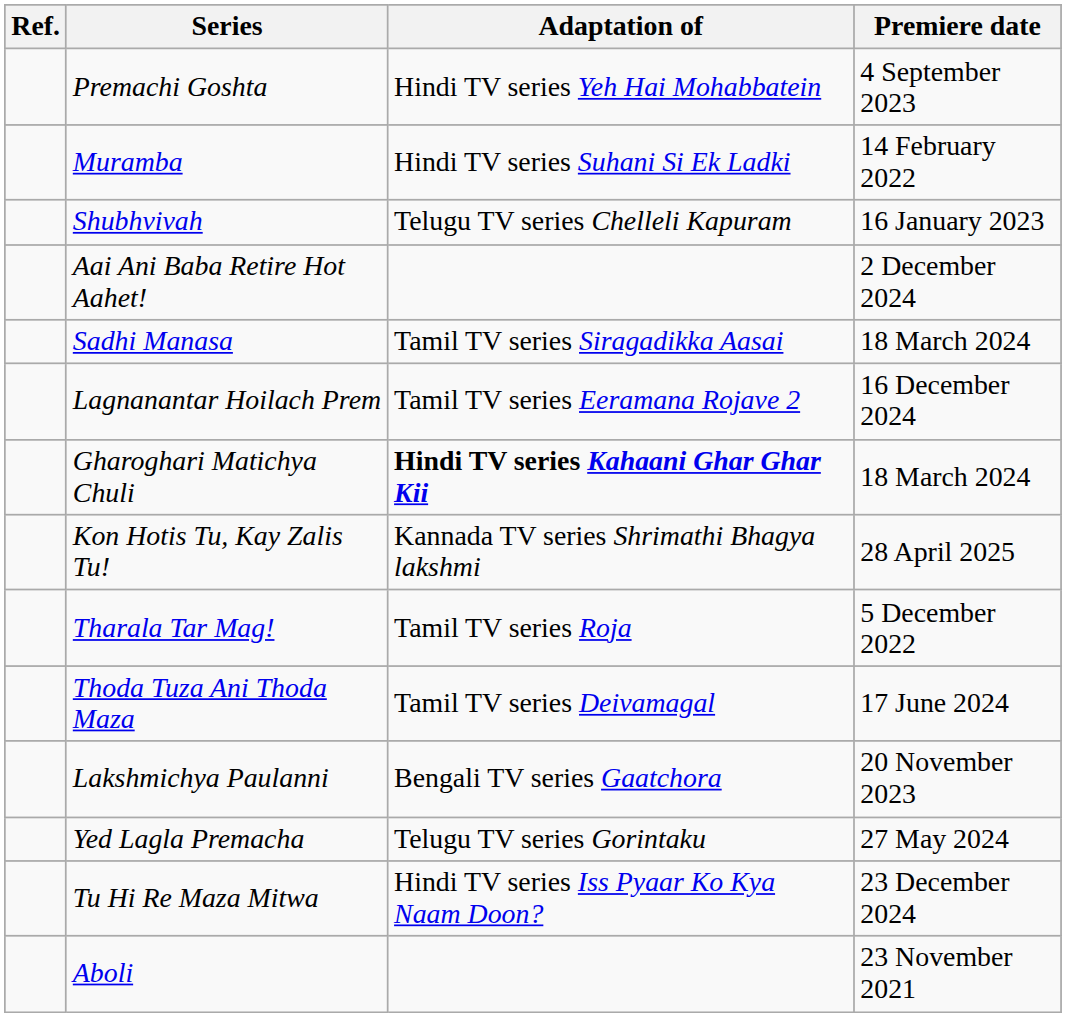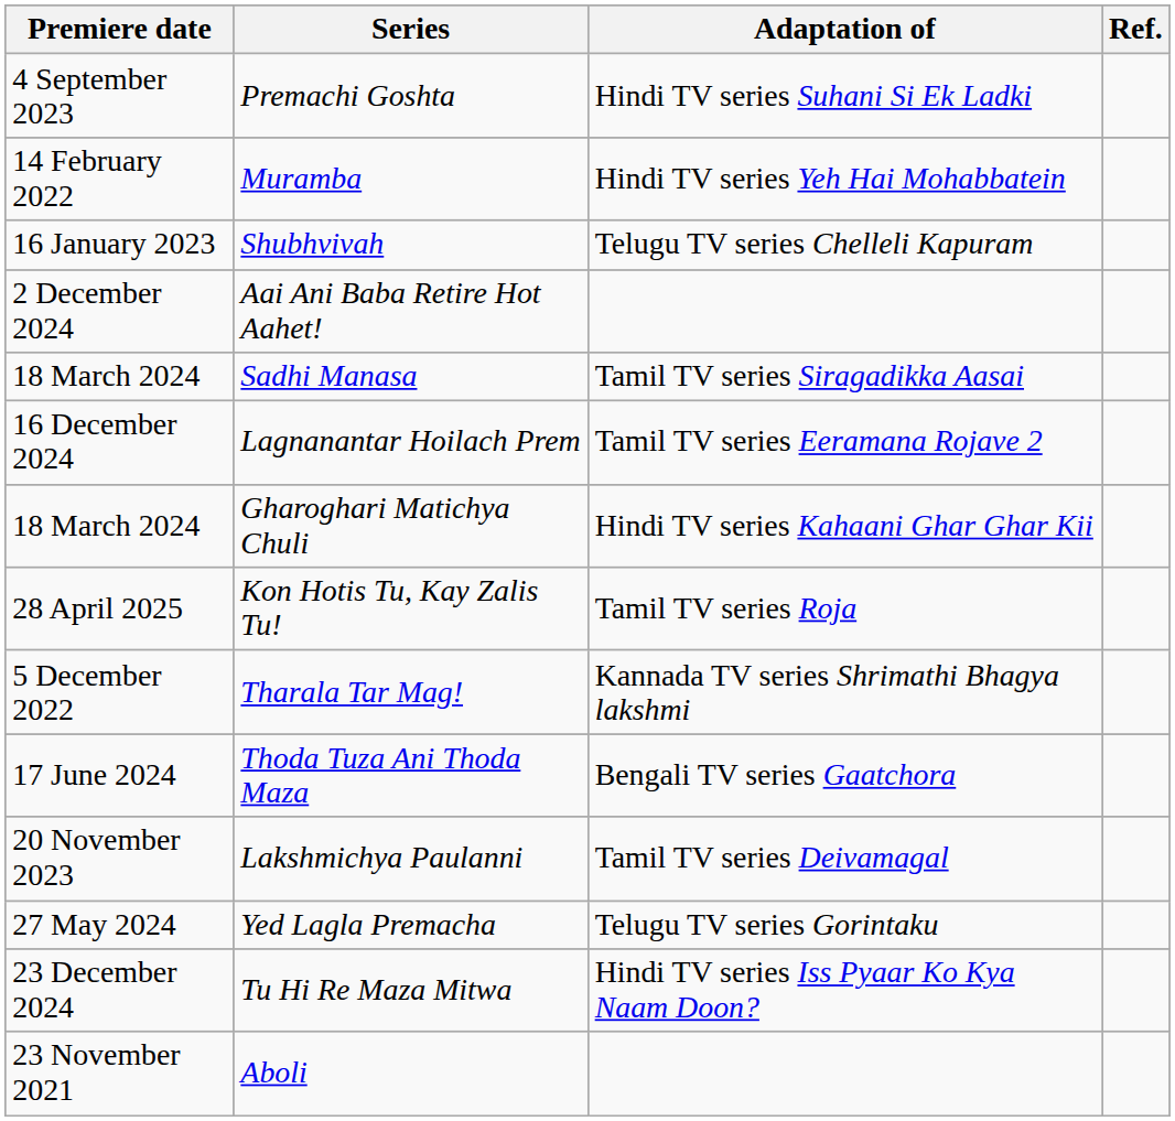 <table class="wikitable sortable">
 <tr>
-<th>Ref.</th>
+<th>Premiere date</th>
 <th>Series</th>
 <th>Adaptation of</th>
-<th>Premiere date</th>
+<th>Ref.</th>
 </tr>
 <tr>
+<td>4 September 2023</td>
+<td><em>Premachi Goshta</em></td>
+<td>Hindi TV series <em><a href='#'>Suhani Si Ek Ladki</a></em></td>
 <td></td>
-<td><em>Premachi Goshta</em></td>
-<td>Hindi TV series <em><a href='#'>Yeh Hai Mohabbatein</a></em></td>
-<td>4 September 2023</td>
 </tr>
 <tr>
+<td>14 February 2022</td>
+<td><em><a href='#'>Muramba</a></em></td>
+<td>Hindi TV series <em><a href='#'>Yeh Hai Mohabbatein</a></em></td>
 <td></td>
-<td><em><a href='#'>Muramba</a></em></td>
-<td>Hindi TV series <em><a href='#'>Suhani Si Ek Ladki</a></em></td>
-<td>14 February 2022</td>
 </tr>
 <tr>
-<td></td>
+<td>16 January 2023</td>
 <td><em><a href='#'>Shubhvivah</a></em></td>
 <td>Telugu TV series <em>Chelleli Kapuram</em></td>
-<td>16 January 2023</td>
+<td></td>
 </tr>
 <tr>
-<td></td>
+<td>2 December 2024</td>
 <td><em>Aai Ani Baba Retire Hot Aahet!</em></td>
 <td></td>
-<td>2 December 2024</td>
+<td></td>
 </tr>
 <tr>
-<td></td>
+<td>18 March 2024</td>
 <td><em><a href='#'>Sadhi Manasa</a></em></td>
 <td>Tamil TV series <em><a href='#'>Siragadikka Aasai</a></em></td>
-<td>18 March 2024</td>
+<td></td>
 </tr>
 <tr>
-<td></td>
+<td>16 December 2024</td>
 <td><em>Lagnanantar Hoilach Prem</em></td>
 <td>Tamil TV series <em><a href='#'>Eeramana Rojave 2</a></em></td>
-<td>16 December 2024</td>
+<td></td>
 </tr>
 <tr>
+<td>18 March 2024</td>
+<td><em>Gharoghari Matichya Chuli</em></td>
+<td>Hindi TV series <em><a href='#'>Kahaani Ghar Ghar Kii</a></em></td>
 <td></td>
-<td><em>Gharoghari Matichya Chuli</em></td>
-<td><strong>Hindi TV series <em><a href='#'>Kahaani Ghar Ghar Kii</a></em></strong></td>
-<td>18 March 2024</td>
 </tr>
 <tr>
+<td>28 April 2025</td>
+<td><em>Kon Hotis Tu, Kay Zalis Tu!</em></td>
+<td>Tamil TV series <em><a href='#'>Roja</a></em></td>
 <td></td>
-<td><em>Kon Hotis Tu, Kay Zalis Tu!</em></td>
-<td>Kannada TV series <em>Shrimathi Bhagya lakshmi</em></td>
-<td>28 April 2025</td>
 </tr>
 <tr>
+<td>5 December 2022</td>
+<td><em><a href='#'>Tharala Tar Mag!</a></em></td>
+<td>Kannada TV series <em>Shrimathi Bhagya lakshmi</em></td>
 <td></td>
-<td><em><a href='#'>Tharala Tar Mag!</a></em></td>
-<td>Tamil TV series <em><a href='#'>Roja</a></em></td>
-<td>5 December 2022</td>
 </tr>
 <tr>
+<td>17 June 2024</td>
+<td><em><a href='#'>Thoda Tuza Ani Thoda Maza</a></em></td>
+<td>Bengali TV series <em><a href='#'>Gaatchora</a></em></td>
 <td></td>
-<td><em><a href='#'>Thoda Tuza Ani Thoda Maza</a></em></td>
-<td>Tamil TV series <em><a href='#'>Deivamagal</a></em></td>
-<td>17 June 2024</td>
 </tr>
 <tr>
+<td>20 November 2023</td>
+<td><em>Lakshmichya Paulanni</em></td>
+<td>Tamil TV series <em><a href='#'>Deivamagal</a></em></td>
 <td></td>
-<td><em>Lakshmichya Paulanni</em></td>
-<td>Bengali TV series <em><a href='#'>Gaatchora</a></em></td>
-<td>20 November 2023</td>
 </tr>
 <tr>
-<td></td>
+<td>27 May 2024</td>
 <td><em>Yed Lagla Premacha</em></td>
 <td>Telugu TV series <em>Gorintaku</em></td>
-<td>27 May 2024</td>
+<td></td>
 </tr>
 <tr>
-<td></td>
+<td>23 December 2024</td>
 <td><em>Tu Hi Re Maza Mitwa</em></td>
 <td>Hindi TV series <em><a href='#'>Iss Pyaar Ko Kya Naam Doon?</a></em></td>
-<td>23 December 2024</td>
+<td></td>
 </tr>
 <tr>
-<td></td>
+<td>23 November 2021</td>
 <td><em><a href='#'>Aboli</a></em></td>
 <td></td>
-<td>23 November 2021</td>
+<td></td>
 </tr>
 </table>
